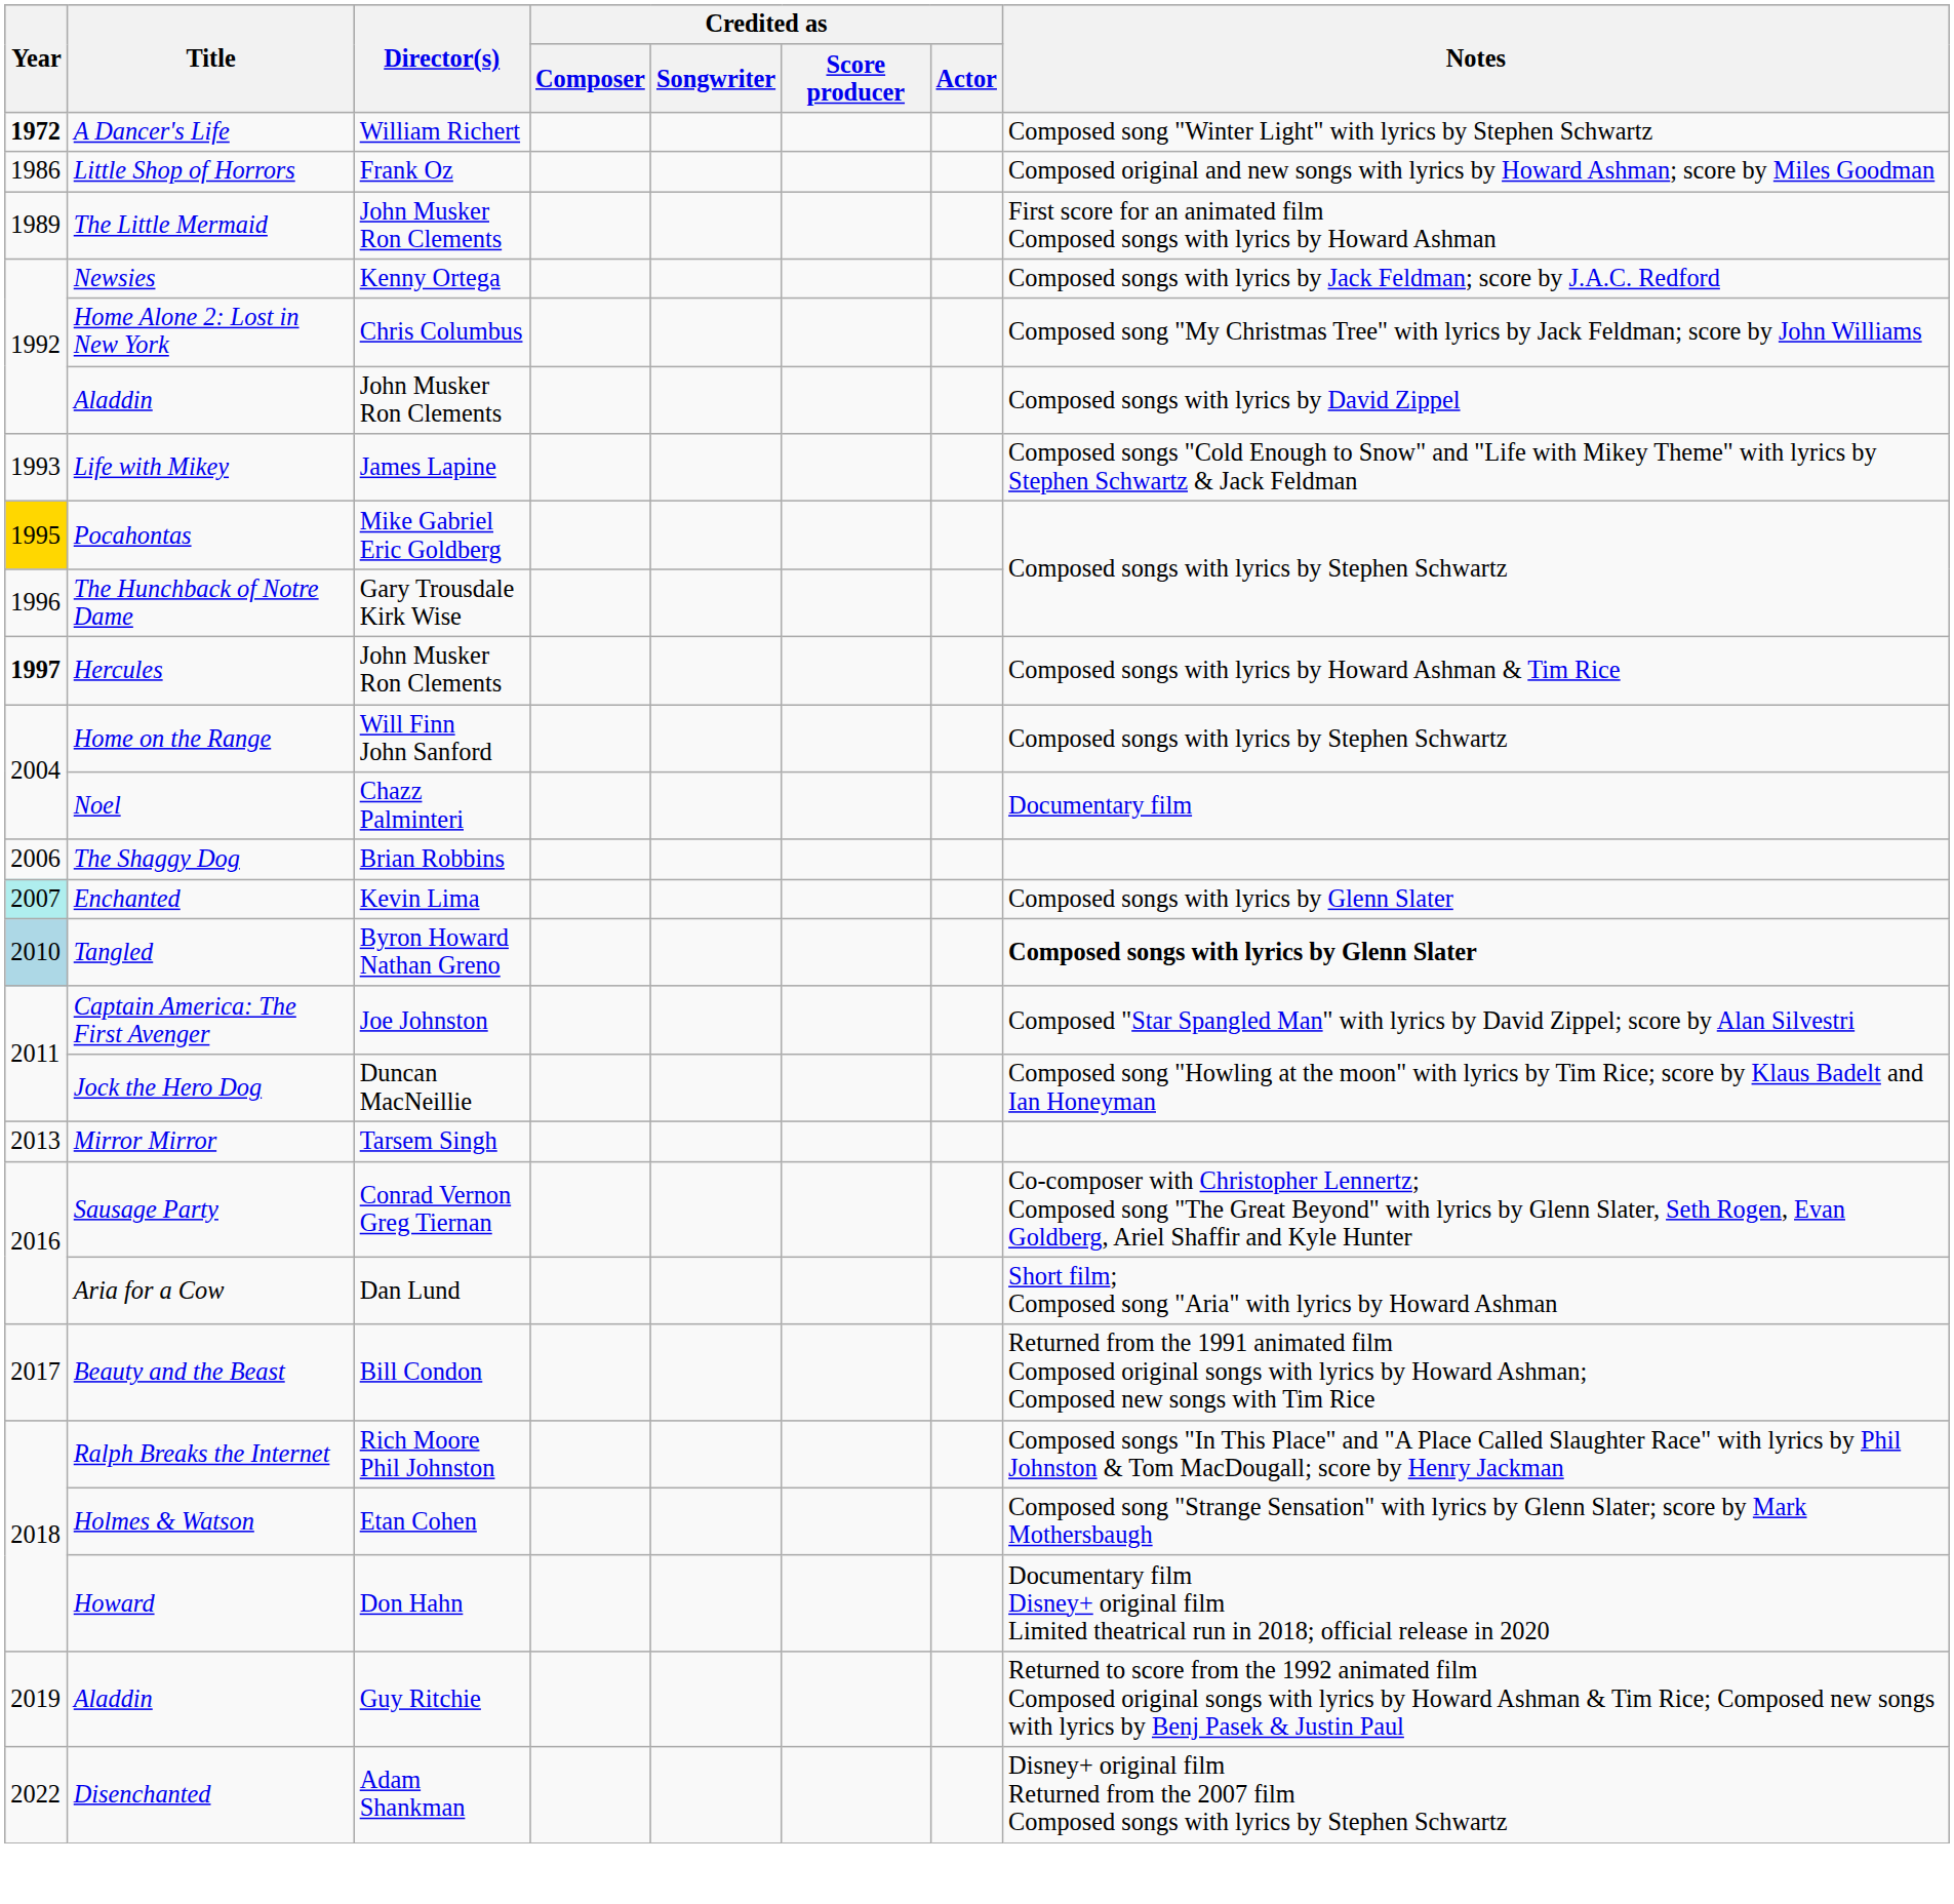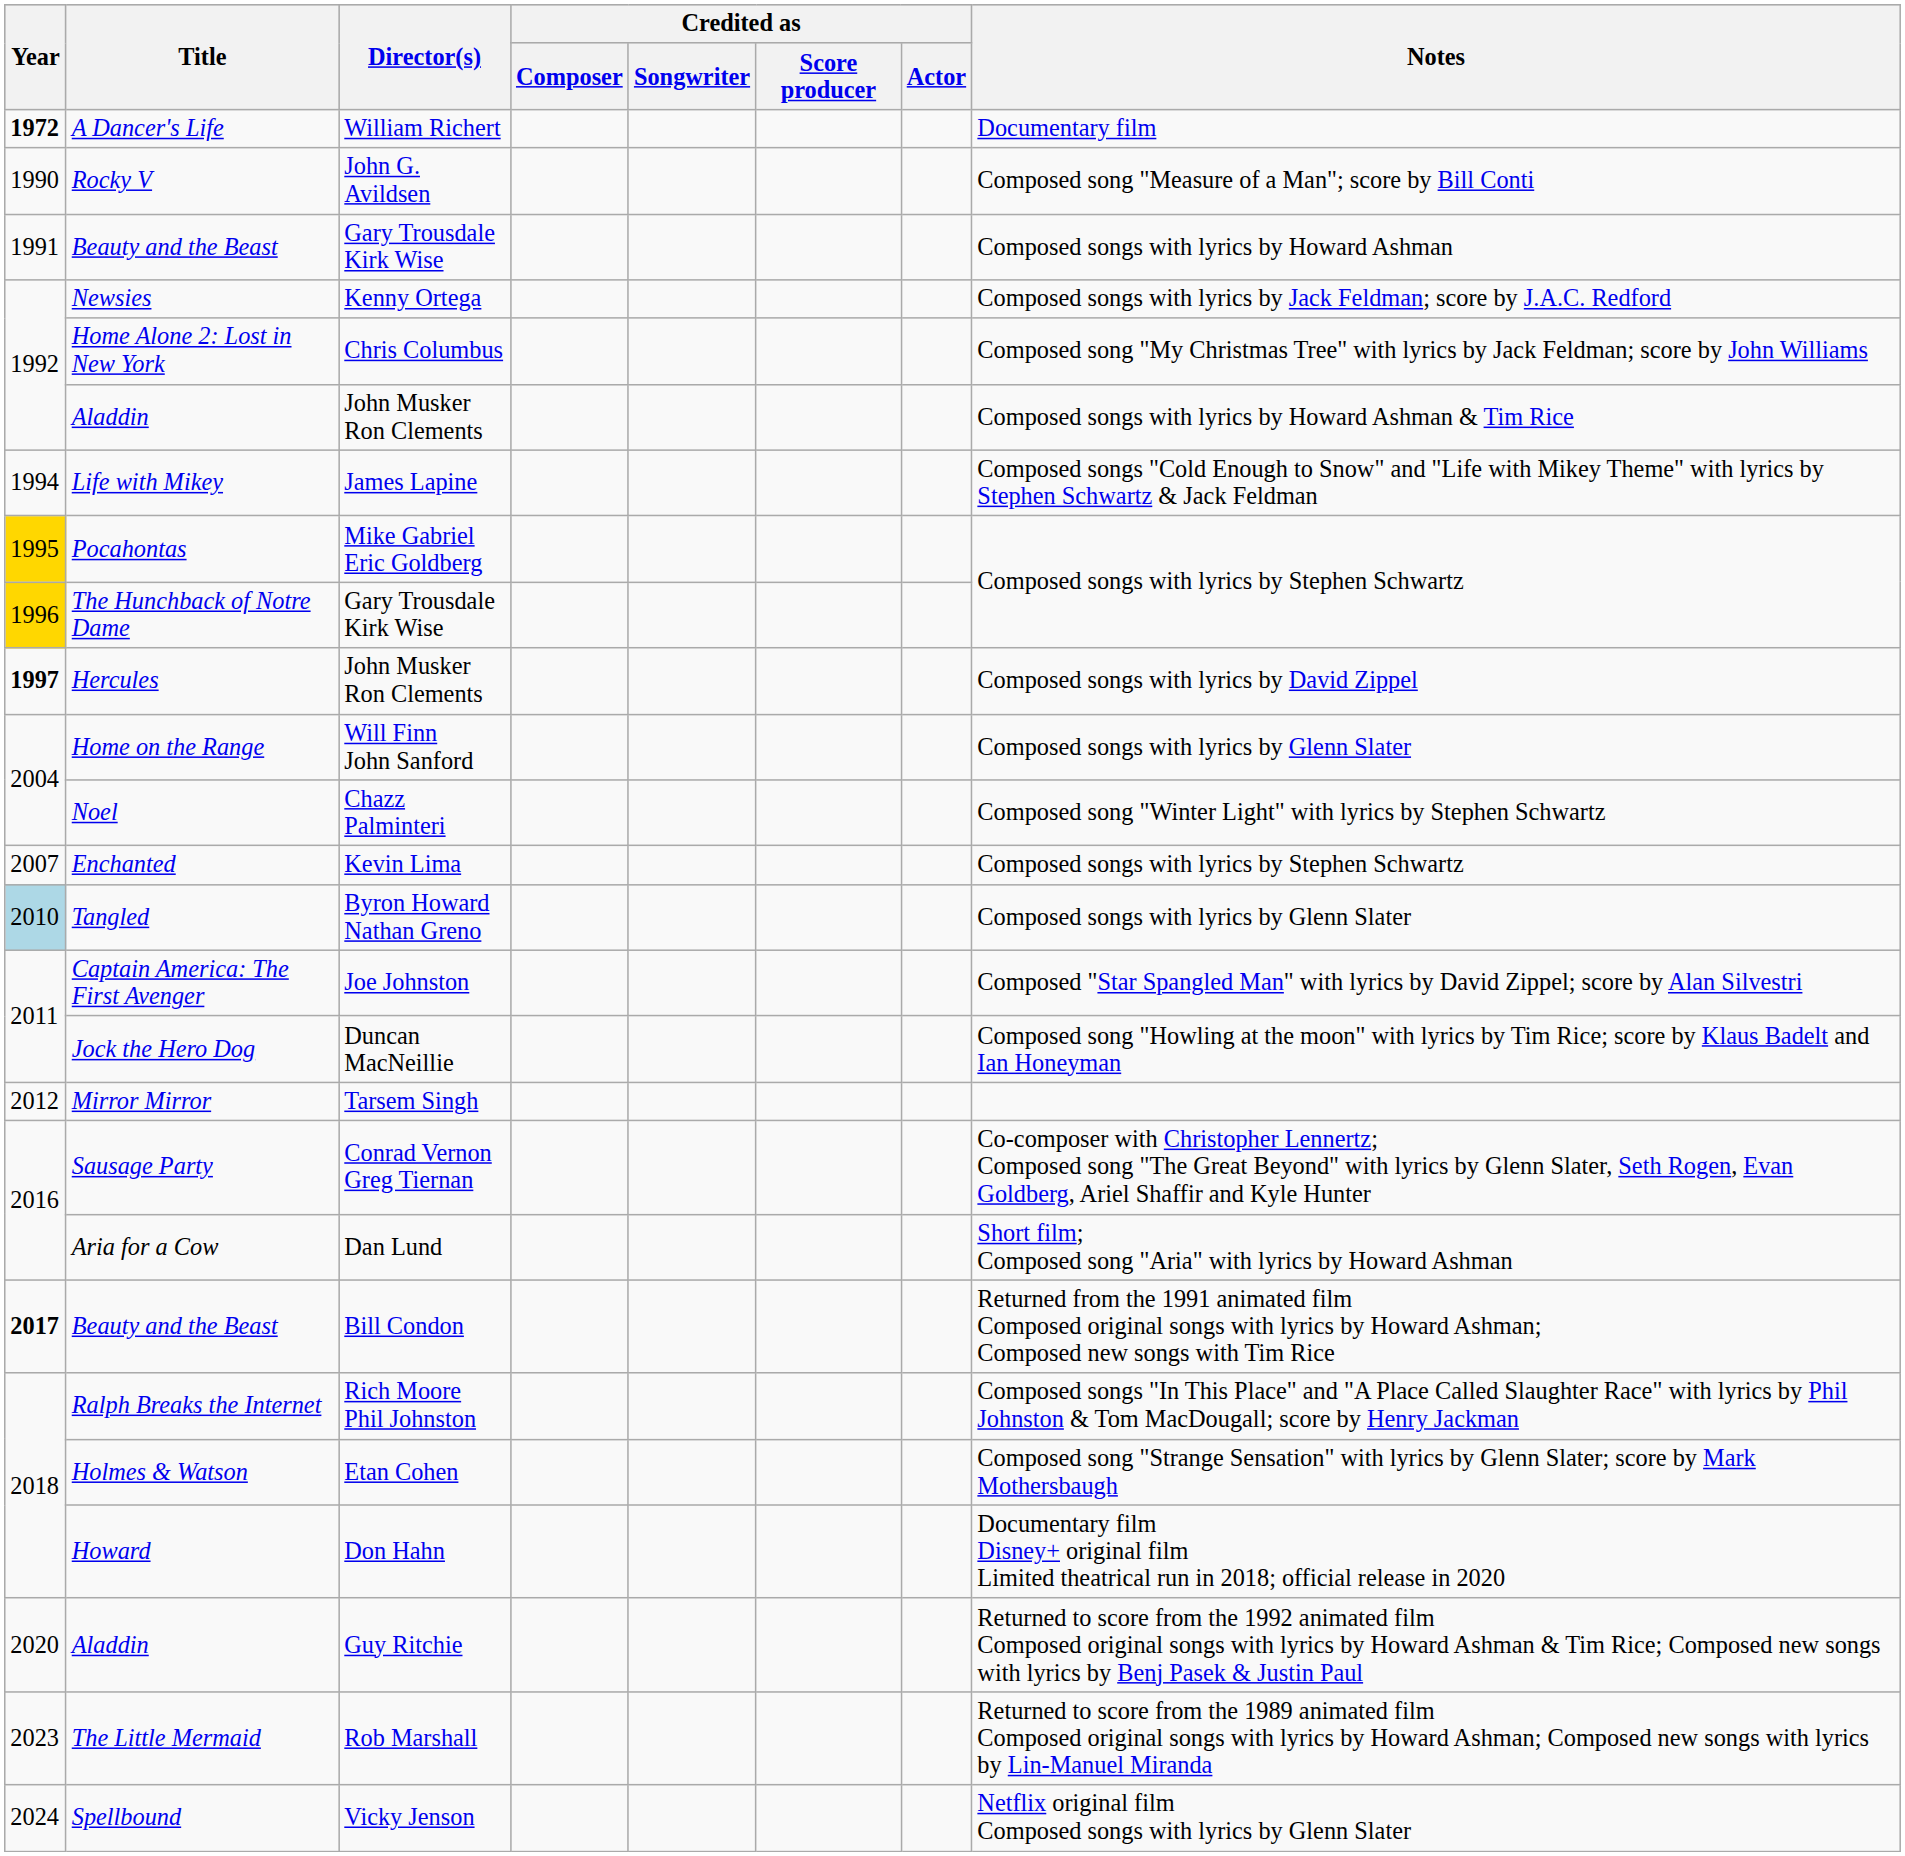 <table class="wikitable">
 <tr style="background:#ccc; text-align:center;">
 <th rowspan="2" style="width:33px;">Year</th>
 <th rowspan="2">Title</th>
 <th rowspan="2"><a href='#'>Director(s)</a></th>
 <th colspan="4">Credited as</th>
 <th rowspan="2">Notes</th>
 </tr>
 <tr>
 <th><a href='#'>Composer</a></th>
 <th><a href='#'>Songwriter</a></th>
 <th><a href='#'>Score producer</a></th>
 <th><a href='#'>Actor</a></th>
 </tr>
 <tr>
 <td><strong>1972</strong></td>
 <td><em><a href='#'>A Dancer's Life</a></em></td>
 <td><a href='#'>William Richert</a></td>
 <td></td>
 <td></td>
 <td></td>
 <td></td>
-<td>Composed song "Winter Light" with lyrics by Stephen Schwartz</td>
+<td><a href='#'>Documentary film</a></td>
 </tr>
 <tr>
-<td>1986</td>
-<td><em><a href='#'>Little Shop of Horrors</a></em></td>
-<td><a href='#'>Frank Oz</a></td>
+<td>1990</td>
+<td><em><a href='#'>Rocky V</a></em></td>
+<td><a href='#'>John G. Avildsen</a></td>
 <td></td>
 <td></td>
 <td></td>
 <td></td>
-<td>Composed original and new songs with lyrics by <a href='#'>Howard Ashman</a>; score by <a href='#'>Miles Goodman</a></td>
+<td>Composed song "Measure of a Man"; score by <a href='#'>Bill Conti</a></td>
 </tr>
 <tr>
-<td>1989</td>
-<td><em><a href='#'>The Little Mermaid</a></em></td>
-<td><a href='#'>John Musker</a><br><a href='#'>Ron Clements</a></td>
+<td>1991</td>
+<td><em><a href='#'>Beauty and the Beast</a></em></td>
+<td><a href='#'>Gary Trousdale</a><br><a href='#'>Kirk Wise</a></td>
 <td></td>
 <td></td>
 <td></td>
 <td></td>
-<td>First score for an animated film<br>Composed songs with lyrics by Howard Ashman</td>
+<td>Composed songs with lyrics by Howard Ashman</td>
 </tr>
 <tr>
 <td rowspan="3">1992</td>
 <td><em><a href='#'>Newsies</a></em></td>
 <td><a href='#'>Kenny Ortega</a></td>
 <td></td>
 <td></td>
 <td></td>
 <td></td>
 <td>Composed songs with lyrics by <a href='#'>Jack Feldman</a>; score by <a href='#'>J.A.C. Redford</a></td>
 </tr>
 <tr>
 <td><em><a href='#'>Home Alone 2: Lost in New York</a></em></td>
 <td><a href='#'>Chris Columbus</a></td>
 <td></td>
 <td></td>
 <td></td>
 <td></td>
 <td>Composed song "My Christmas Tree" with lyrics by Jack Feldman; score by <a href='#'>John Williams</a></td>
 </tr>
 <tr>
 <td><em><a href='#'>Aladdin</a></em></td>
 <td>John Musker<br>Ron Clements</td>
 <td></td>
 <td></td>
 <td></td>
 <td></td>
-<td>Composed songs with lyrics by <a href='#'>David Zippel</a></td>
+<td>Composed songs with lyrics by Howard Ashman & <a href='#'>Tim Rice</a></td>
 </tr>
 <tr>
-<td>1993</td>
+<td>1994</td>
 <td><em><a href='#'>Life with Mikey</a></em></td>
 <td><a href='#'>James Lapine</a></td>
 <td></td>
 <td></td>
 <td></td>
 <td></td>
 <td>Composed songs "Cold Enough to Snow" and "Life with Mikey Theme" with lyrics by <a href='#'>Stephen Schwartz</a> & Jack Feldman</td>
 </tr>
 <tr>
 <td style="background: gold;">1995</td>
 <td><em><a href='#'>Pocahontas</a></em></td>
 <td><a href='#'>Mike Gabriel</a><br><a href='#'>Eric Goldberg</a></td>
 <td></td>
 <td></td>
 <td></td>
 <td></td>
 <td rowspan="2">Composed songs with lyrics by Stephen Schwartz</td>
 </tr>
 <tr>
-<td>1996</td>
+<td style="background: gold;">1996</td>
 <td><em><a href='#'>The Hunchback of Notre Dame</a></em></td>
 <td>Gary Trousdale<br>Kirk Wise</td>
 <td></td>
 <td></td>
 <td></td>
 <td></td>
 </tr>
 <tr>
 <td><strong>1997</strong></td>
 <td><em><a href='#'>Hercules</a></em></td>
 <td>John Musker<br>Ron Clements</td>
 <td></td>
 <td></td>
 <td></td>
 <td></td>
-<td>Composed songs with lyrics by Howard Ashman & <a href='#'>Tim Rice</a></td>
+<td>Composed songs with lyrics by <a href='#'>David Zippel</a></td>
 </tr>
 <tr>
 <td rowspan="2">2004</td>
 <td><em><a href='#'>Home on the Range</a></em></td>
 <td><a href='#'>Will Finn</a><br>John Sanford</td>
 <td></td>
 <td></td>
 <td></td>
 <td></td>
-<td>Composed songs with lyrics by Stephen Schwartz</td>
+<td>Composed songs with lyrics by <a href='#'>Glenn Slater</a></td>
 </tr>
 <tr>
 <td><em><a href='#'>Noel</a></em></td>
 <td><a href='#'>Chazz Palminteri</a></td>
 <td></td>
 <td></td>
 <td></td>
 <td></td>
-<td><a href='#'>Documentary film</a></td>
+<td>Composed song "Winter Light" with lyrics by Stephen Schwartz</td>
 </tr>
 <tr>
-<td>2006</td>
-<td><em><a href='#'>The Shaggy Dog</a></em></td>
-<td><a href='#'>Brian Robbins</a></td>
-<td></td>
-<td></td>
-<td></td>
-<td></td>
-<td></td>
-</tr>
-<tr>
-<td style="background: paleturquoise;">2007</td>
+<td>2007</td>
 <td><em><a href='#'>Enchanted</a></em></td>
 <td><a href='#'>Kevin Lima</a></td>
 <td></td>
 <td></td>
 <td></td>
 <td></td>
-<td>Composed songs with lyrics by <a href='#'>Glenn Slater</a></td>
+<td>Composed songs with lyrics by Stephen Schwartz</td>
 </tr>
 <tr>
 <td style="background: lightblue;">2010</td>
 <td><em><a href='#'>Tangled</a></em></td>
 <td><a href='#'>Byron Howard</a><br><a href='#'>Nathan Greno</a></td>
 <td></td>
 <td></td>
 <td></td>
 <td></td>
-<td><strong>Composed songs with lyrics by Glenn Slater</strong></td>
+<td>Composed songs with lyrics by Glenn Slater</td>
 </tr>
 <tr>
 <td rowspan="2">2011</td>
 <td><em><a href='#'>Captain America: The First Avenger</a></em></td>
 <td><a href='#'>Joe Johnston</a></td>
 <td></td>
 <td></td>
 <td></td>
 <td></td>
 <td>Composed "<a href='#'>Star Spangled Man</a>" with lyrics by David Zippel; score by <a href='#'>Alan Silvestri</a></td>
 </tr>
 <tr>
 <td><em><a href='#'>Jock the Hero Dog</a></em></td>
 <td>Duncan MacNeillie</td>
 <td></td>
 <td></td>
 <td></td>
 <td></td>
 <td>Composed song "Howling at the moon" with lyrics by Tim Rice; score by <a href='#'>Klaus Badelt</a> and <a href='#'>Ian Honeyman</a></td>
 </tr>
 <tr>
-<td>2013</td>
+<td>2012</td>
 <td><em><a href='#'>Mirror Mirror</a></em></td>
 <td><a href='#'>Tarsem Singh</a></td>
 <td></td>
 <td></td>
 <td></td>
 <td></td>
 <td></td>
 </tr>
 <tr>
 <td rowspan="2">2016</td>
 <td><em><a href='#'>Sausage Party</a></em></td>
 <td><a href='#'>Conrad Vernon</a><br><a href='#'>Greg Tiernan</a></td>
 <td></td>
 <td></td>
 <td></td>
 <td></td>
 <td>Co-composer with <a href='#'>Christopher Lennertz</a>;<br>Composed song "The Great Beyond" with lyrics by Glenn Slater, <a href='#'>Seth Rogen</a>, <a href='#'>Evan Goldberg</a>, Ariel Shaffir and Kyle Hunter</td>
 </tr>
 <tr>
 <td><em>Aria for a Cow</em></td>
 <td>Dan Lund</td>
 <td></td>
 <td></td>
 <td></td>
 <td></td>
 <td><a href='#'>Short film</a>;<br>Composed song "Aria" with lyrics by Howard Ashman</td>
 </tr>
 <tr>
-<td>2017</td>
+<td><strong>2017</strong></td>
 <td><em><a href='#'>Beauty and the Beast</a></em></td>
 <td><a href='#'>Bill Condon</a></td>
 <td></td>
 <td></td>
 <td></td>
 <td></td>
 <td>Returned from the 1991 animated film<br>Composed original songs with lyrics by Howard Ashman;<br>Composed new songs with Tim Rice</td>
 </tr>
 <tr>
 <td rowspan="3">2018</td>
 <td><em><a href='#'>Ralph Breaks the Internet</a></em></td>
 <td><a href='#'>Rich Moore</a><br><a href='#'>Phil Johnston</a></td>
 <td></td>
 <td></td>
 <td></td>
 <td></td>
 <td>Composed songs "In This Place" and "A Place Called Slaughter Race" with lyrics by <a href='#'>Phil Johnston</a> & Tom MacDougall; score by <a href='#'>Henry Jackman</a></td>
 </tr>
 <tr>
 <td><em><a href='#'>Holmes & Watson</a></em></td>
 <td><a href='#'>Etan Cohen</a></td>
 <td></td>
 <td></td>
 <td></td>
 <td></td>
 <td>Composed song "Strange Sensation" with lyrics by Glenn Slater; score by <a href='#'>Mark Mothersbaugh</a></td>
 </tr>
 <tr>
 <td><em><a href='#'>Howard</a></em></td>
 <td><a href='#'>Don Hahn</a></td>
 <td></td>
 <td></td>
 <td></td>
 <td></td>
 <td>Documentary film<br><a href='#'>Disney+</a> original film<br>Limited theatrical run in 2018; official release in 2020</td>
 </tr>
 <tr>
-<td>2019</td>
+<td>2020</td>
 <td><em><a href='#'>Aladdin</a></em></td>
 <td><a href='#'>Guy Ritchie</a></td>
 <td></td>
 <td></td>
 <td></td>
 <td></td>
 <td>Returned to score from the 1992 animated film<br>Composed original songs with lyrics by Howard Ashman & Tim Rice; Composed new songs with lyrics by <a href='#'>Benj Pasek & Justin Paul</a></td>
 </tr>
 <tr>
-<td>2022</td>
-<td><em><a href='#'>Disenchanted</a></em></td>
-<td><a href='#'>Adam Shankman</a></td>
+<td>2023</td>
+<td><em><a href='#'>The Little Mermaid</a></em></td>
+<td><a href='#'>Rob Marshall</a></td>
 <td></td>
 <td></td>
 <td></td>
 <td></td>
-<td>Disney+ original film<br>Returned from the 2007 film<br>Composed songs with lyrics by Stephen Schwartz</td>
+<td>Returned to score from the 1989 animated film<br>Composed original songs with lyrics by Howard Ashman; Composed new songs with lyrics by <a href='#'>Lin-Manuel Miranda</a></td>
+</tr>
+<tr>
+<td>2024</td>
+<td><em><a href='#'>Spellbound</a></em></td>
+<td><a href='#'>Vicky Jenson</a></td>
+<td></td>
+<td></td>
+<td></td>
+<td></td>
+<td><a href='#'>Netflix</a> original film<br>Composed songs with lyrics by Glenn Slater</td>
 </tr>
 </table>
